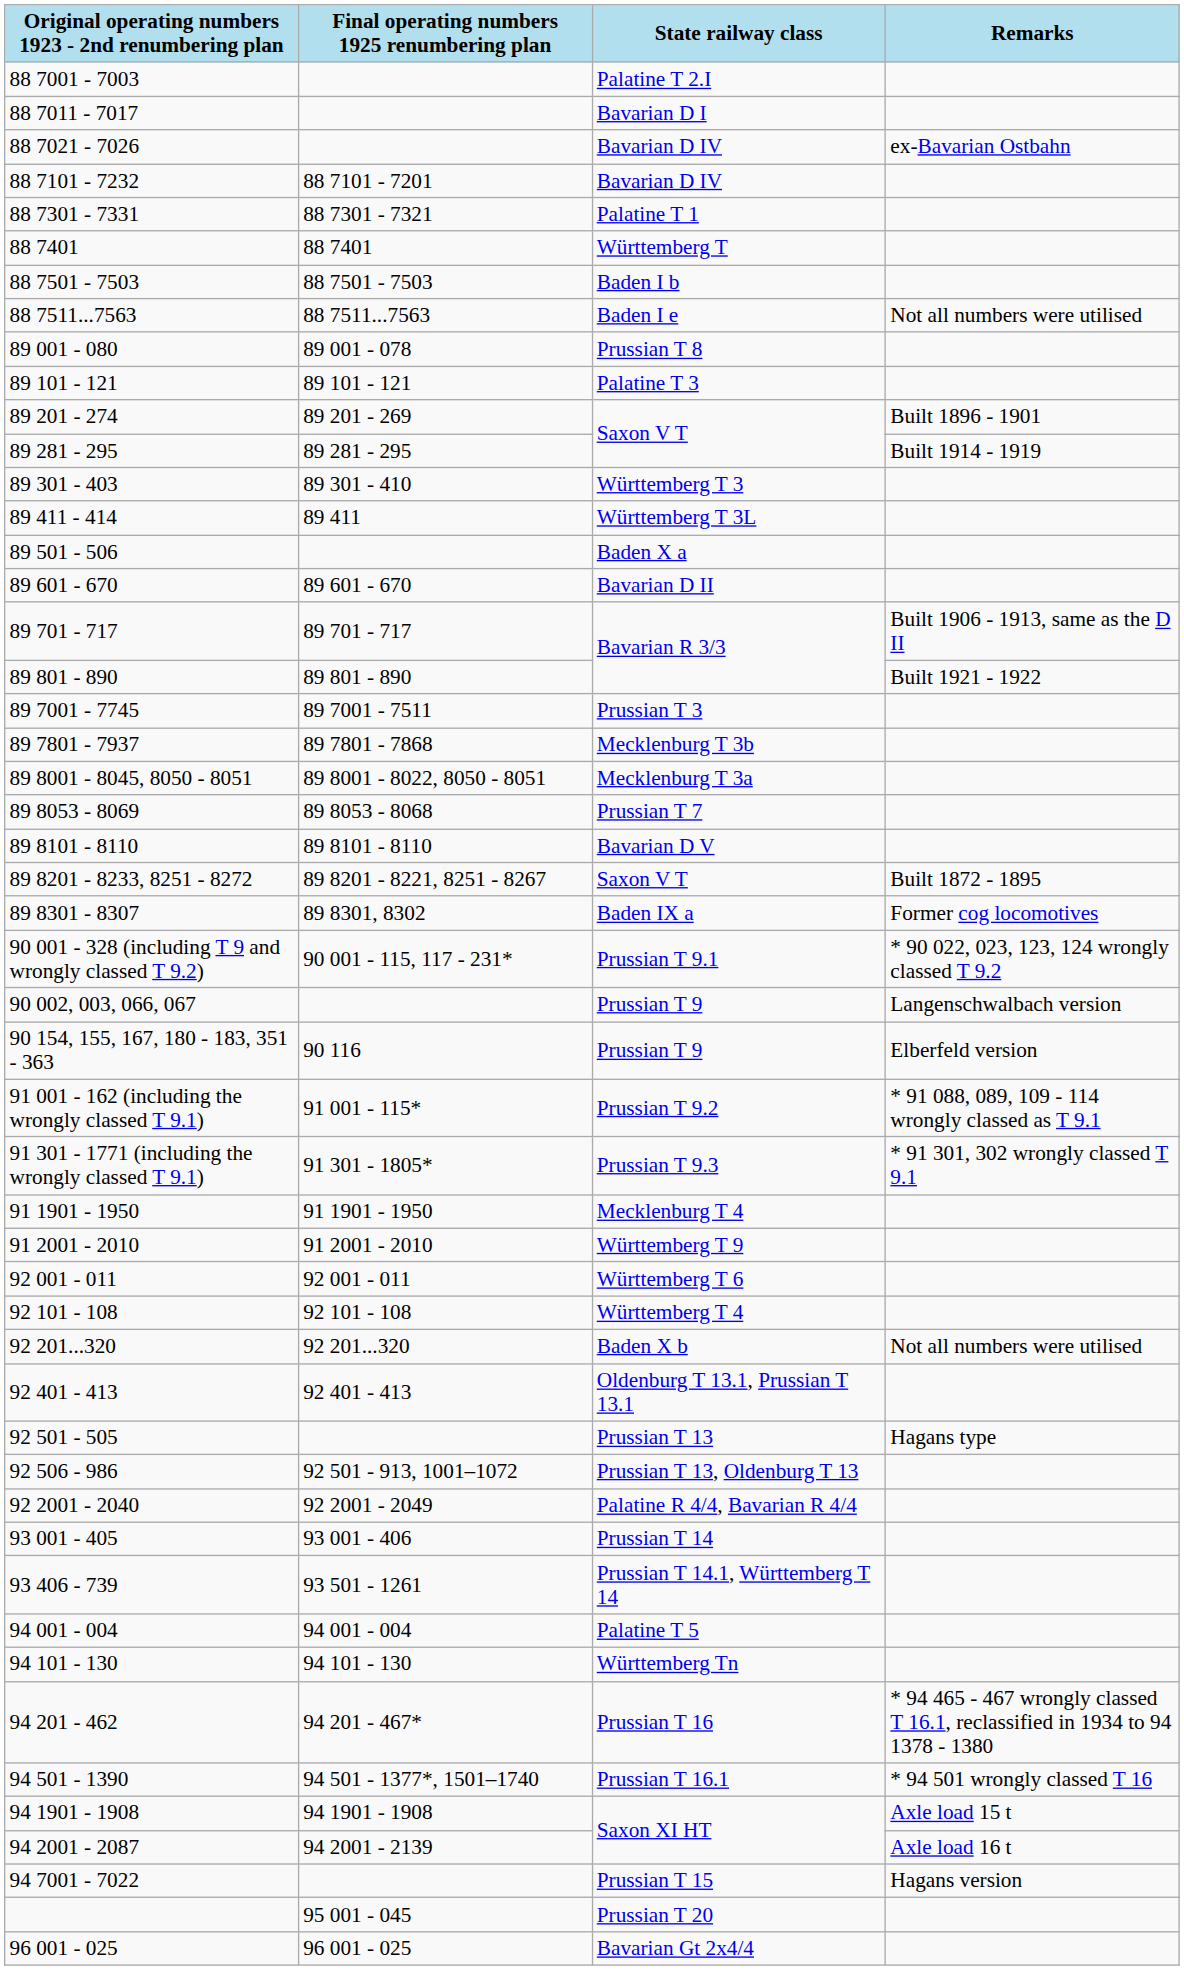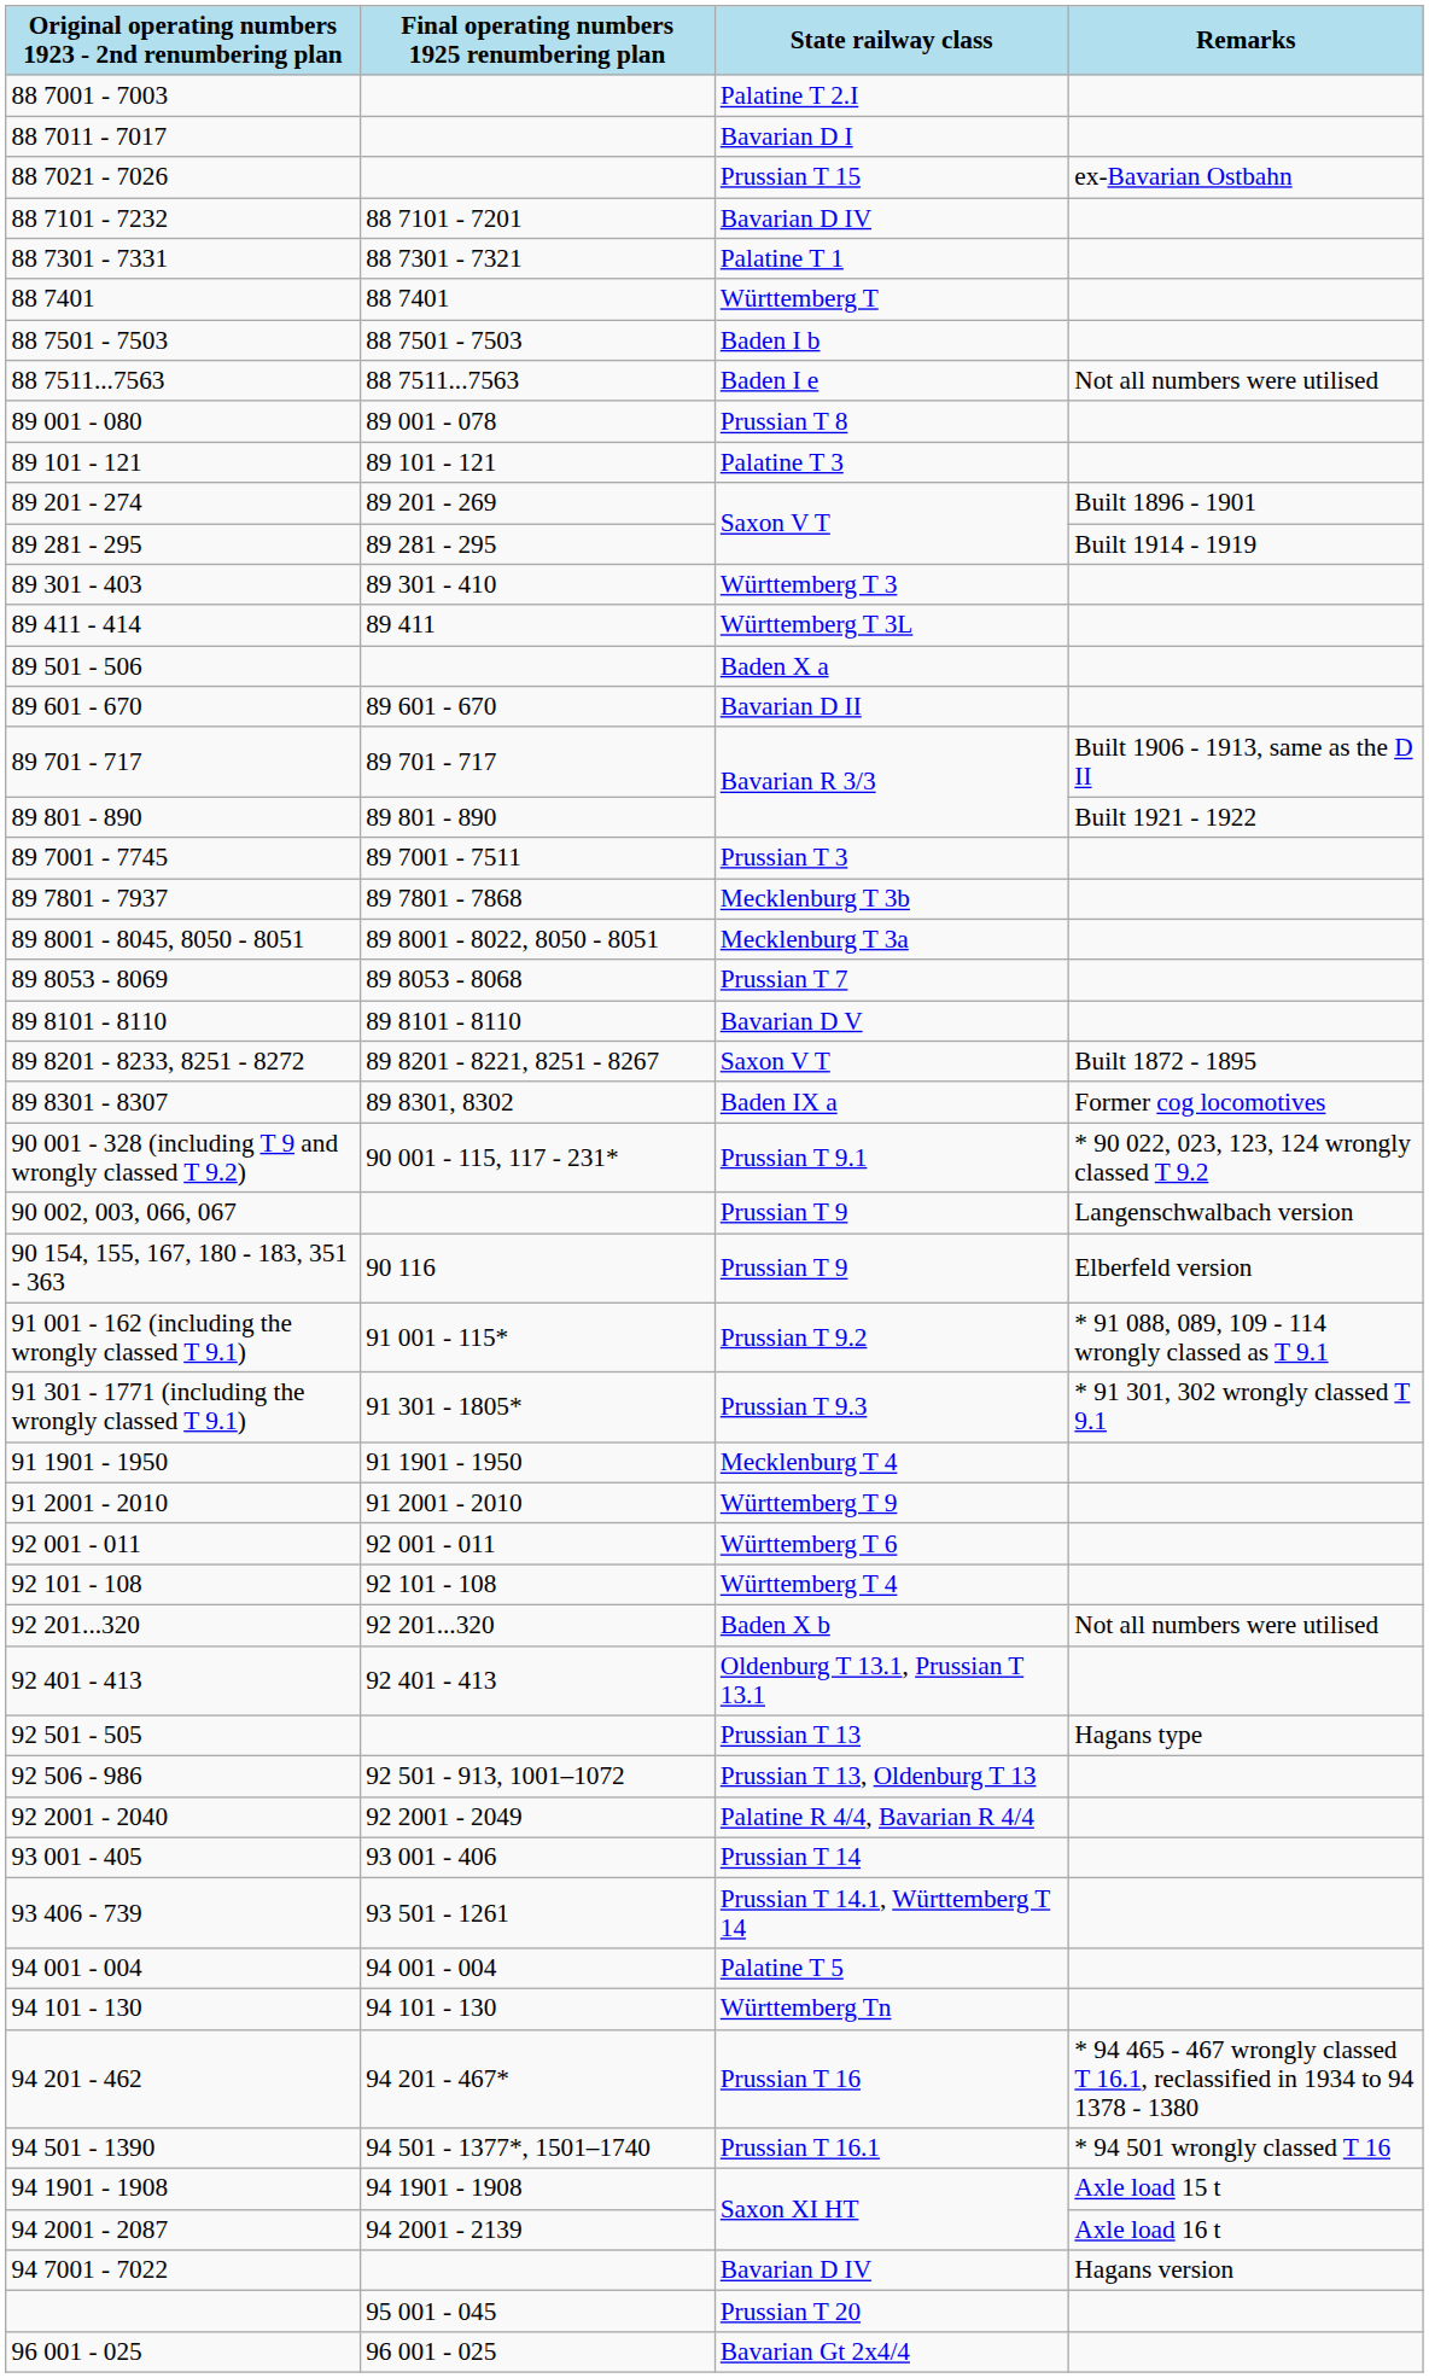 <table class="wikitable" width="100%">
 <tr>
 <th style="background-color:#B2DFEE;" width="25%">Original operating numbers<br>1923 - 2nd renumbering plan</th>
 <th style="background-color:#B2DFEE;" width="25%">Final operating numbers <br>1925 renumbering plan</th>
 <th style="background-color:#B2DFEE;" width="25%">State railway class</th>
 <th style="background-color:#B2DFEE;"  width="25%">Remarks</th>
 </tr>
 <tr>
 <td>88 7001 - 7003</td>
 <td></td>
 <td><a href='#'>Palatine T 2.I</a></td>
 <td></td>
 </tr>
 <tr>
 <td>88 7011 - 7017</td>
 <td></td>
 <td><a href='#'>Bavarian D I</a></td>
 <td></td>
 </tr>
 <tr>
 <td>88 7021 - 7026</td>
 <td></td>
-<td><a href='#'>Bavarian D IV</a></td>
+<td><a href='#'>Prussian T 15</a></td>
 <td>ex-<a href='#'>Bavarian Ostbahn</a></td>
 </tr>
 <tr>
 <td>88 7101 - 7232</td>
 <td>88 7101 - 7201</td>
 <td><a href='#'>Bavarian D IV</a></td>
 <td></td>
 </tr>
 <tr>
 <td>88 7301 - 7331</td>
 <td>88 7301 - 7321</td>
 <td><a href='#'>Palatine T 1</a></td>
 <td></td>
 </tr>
 <tr>
 <td>88 7401</td>
 <td>88 7401</td>
 <td><a href='#'>Württemberg T</a></td>
 <td></td>
 </tr>
 <tr>
 <td>88 7501 - 7503</td>
 <td>88 7501 - 7503</td>
 <td><a href='#'>Baden I b</a></td>
 <td></td>
 </tr>
 <tr>
 <td>88 7511...7563</td>
 <td>88 7511...7563</td>
 <td><a href='#'>Baden I e</a></td>
 <td>Not all numbers were utilised</td>
 </tr>
 <tr>
 <td>89 001 - 080</td>
 <td>89 001 - 078</td>
 <td><a href='#'>Prussian T 8</a></td>
 <td></td>
 </tr>
 <tr>
 <td>89 101 - 121</td>
 <td>89 101 - 121</td>
 <td><a href='#'>Palatine T 3</a></td>
 <td></td>
 </tr>
 <tr>
 <td>89 201 - 274</td>
 <td>89 201 - 269</td>
 <td rowspan="2"><a href='#'>Saxon V T</a></td>
 <td>Built 1896 - 1901</td>
 </tr>
 <tr>
 <td>89 281 - 295</td>
 <td>89 281 - 295</td>
 <td>Built 1914 - 1919</td>
 </tr>
 <tr>
 <td>89 301 - 403</td>
 <td>89 301 - 410</td>
 <td><a href='#'>Württemberg T 3</a></td>
 <td></td>
 </tr>
 <tr>
 <td>89 411 - 414</td>
 <td>89 411</td>
 <td><a href='#'>Württemberg T 3L</a></td>
 <td></td>
 </tr>
 <tr>
 <td>89 501 - 506</td>
 <td></td>
 <td><a href='#'>Baden X a</a></td>
 <td></td>
 </tr>
 <tr>
 <td>89 601 - 670</td>
 <td>89 601 - 670</td>
 <td><a href='#'>Bavarian D II</a></td>
 <td></td>
 </tr>
 <tr>
 <td>89 701 - 717</td>
 <td>89 701 - 717</td>
 <td rowspan="2"><a href='#'>Bavarian R 3/3</a></td>
 <td>Built 1906 - 1913, same as the <a href='#'>D II</a></td>
 </tr>
 <tr>
 <td>89 801 - 890</td>
 <td>89 801 - 890</td>
 <td>Built 1921 - 1922</td>
 </tr>
 <tr>
 <td>89 7001 - 7745</td>
 <td>89 7001 - 7511</td>
 <td><a href='#'>Prussian T 3</a></td>
 <td></td>
 </tr>
 <tr>
 <td>89 7801 - 7937</td>
 <td>89 7801 - 7868</td>
 <td><a href='#'>Mecklenburg T 3b</a></td>
 <td></td>
 </tr>
 <tr>
 <td>89 8001 - 8045, 8050 - 8051</td>
 <td>89 8001 - 8022, 8050 - 8051</td>
 <td><a href='#'>Mecklenburg T 3a</a></td>
 <td></td>
 </tr>
 <tr>
 <td>89 8053 - 8069</td>
 <td>89 8053 - 8068</td>
 <td><a href='#'>Prussian T 7</a></td>
 <td></td>
 </tr>
 <tr>
 <td>89 8101 - 8110</td>
 <td>89 8101 - 8110</td>
 <td><a href='#'>Bavarian D V</a></td>
 <td></td>
 </tr>
 <tr>
 <td>89 8201 - 8233, 8251 - 8272</td>
 <td>89 8201 - 8221, 8251 - 8267</td>
 <td><a href='#'>Saxon V T</a></td>
 <td>Built 1872 - 1895</td>
 </tr>
 <tr>
 <td>89 8301 - 8307</td>
 <td>89 8301, 8302</td>
 <td><a href='#'>Baden IX a</a></td>
 <td>Former <a href='#'>cog locomotives</a></td>
 </tr>
 <tr>
 <td>90 001 - 328 (including <a href='#'>T 9</a> and wrongly classed <a href='#'>T 9.2</a>)</td>
 <td>90 001 - 115, 117 - 231*</td>
 <td><a href='#'>Prussian T 9.1</a></td>
 <td>* 90 022, 023, 123, 124 wrongly classed <a href='#'>T 9.2</a></td>
 </tr>
 <tr>
 <td>90 002, 003, 066, 067</td>
 <td></td>
 <td><a href='#'>Prussian T 9</a></td>
 <td>Langenschwalbach version</td>
 </tr>
 <tr>
 <td>90 154, 155, 167, 180 - 183, 351 - 363</td>
 <td>90 116</td>
 <td><a href='#'>Prussian T 9</a></td>
 <td>Elberfeld version</td>
 </tr>
 <tr>
 <td>91 001 - 162 (including the wrongly classed <a href='#'>T 9.1</a>)</td>
 <td>91 001 - 115*</td>
 <td><a href='#'>Prussian T 9.2</a></td>
 <td>* 91 088, 089, 109 - 114 wrongly classed as <a href='#'>T 9.1</a></td>
 </tr>
 <tr>
 <td>91 301 - 1771 (including the wrongly classed <a href='#'>T 9.1</a>)</td>
 <td>91 301 - 1805*</td>
 <td><a href='#'>Prussian T 9.3</a></td>
 <td>* 91 301, 302 wrongly classed <a href='#'>T 9.1</a></td>
 </tr>
 <tr>
 <td>91 1901 - 1950</td>
 <td>91 1901 - 1950</td>
 <td><a href='#'>Mecklenburg T 4</a></td>
 <td></td>
 </tr>
 <tr>
 <td>91 2001 - 2010</td>
 <td>91 2001 - 2010</td>
 <td><a href='#'>Württemberg T 9</a></td>
 <td></td>
 </tr>
 <tr>
 <td>92 001 - 011</td>
 <td>92 001 - 011</td>
 <td><a href='#'>Württemberg T 6</a></td>
 <td></td>
 </tr>
 <tr>
 <td>92 101 - 108</td>
 <td>92 101 - 108</td>
 <td><a href='#'>Württemberg T 4</a></td>
 <td></td>
 </tr>
 <tr>
 <td>92 201...320</td>
 <td>92 201...320</td>
 <td><a href='#'>Baden X b</a></td>
 <td>Not all numbers were utilised</td>
 </tr>
 <tr>
 <td>92 401 - 413</td>
 <td>92 401 - 413</td>
 <td><a href='#'>Oldenburg T 13.1</a>, <a href='#'>Prussian T 13.1</a></td>
 <td></td>
 </tr>
 <tr>
 <td>92 501 - 505</td>
 <td></td>
 <td><a href='#'>Prussian T 13</a></td>
 <td>Hagans type</td>
 </tr>
 <tr>
 <td>92 506 - 986</td>
 <td>92 501 - 913, 1001–1072</td>
 <td><a href='#'>Prussian T 13</a>, <a href='#'>Oldenburg T 13</a></td>
 <td></td>
 </tr>
 <tr>
 <td>92 2001 - 2040</td>
 <td>92 2001 - 2049</td>
 <td><a href='#'>Palatine R 4/4</a>, <a href='#'>Bavarian R 4/4</a></td>
 <td></td>
 </tr>
 <tr>
 <td>93 001 - 405</td>
 <td>93 001 - 406</td>
 <td><a href='#'>Prussian T 14</a></td>
 <td></td>
 </tr>
 <tr>
 <td>93 406 - 739</td>
 <td>93 501 - 1261</td>
 <td><a href='#'>Prussian T 14.1</a>, <a href='#'>Württemberg T 14</a></td>
 <td></td>
 </tr>
 <tr>
 <td>94 001 - 004</td>
 <td>94 001 - 004</td>
 <td><a href='#'>Palatine T 5</a></td>
 <td></td>
 </tr>
 <tr>
 <td>94 101 - 130</td>
 <td>94 101 - 130</td>
 <td><a href='#'>Württemberg Tn</a></td>
 <td></td>
 </tr>
 <tr>
 <td>94 201 - 462</td>
 <td>94 201 - 467*</td>
 <td><a href='#'>Prussian T 16</a></td>
 <td>* 94 465 - 467 wrongly classed <a href='#'>T 16.1</a>, reclassified in 1934 to 94 1378 - 1380</td>
 </tr>
 <tr>
 <td>94 501 - 1390</td>
 <td>94 501 - 1377*, 1501–1740</td>
 <td><a href='#'>Prussian T 16.1</a></td>
 <td>* 94 501 wrongly classed <a href='#'>T 16</a></td>
 </tr>
 <tr>
 <td>94 1901 - 1908</td>
 <td>94 1901 - 1908</td>
 <td rowspan="2"><a href='#'>Saxon XI HT</a></td>
 <td><a href='#'>Axle load</a> 15 t</td>
 </tr>
 <tr>
 <td>94 2001 - 2087</td>
 <td>94 2001 - 2139</td>
 <td><a href='#'>Axle load</a> 16 t</td>
 </tr>
 <tr>
 <td>94 7001 - 7022</td>
 <td></td>
-<td><a href='#'>Prussian T 15</a></td>
+<td><a href='#'>Bavarian D IV</a></td>
 <td>Hagans version</td>
 </tr>
 <tr>
 <td></td>
 <td>95 001 - 045</td>
 <td><a href='#'>Prussian T 20</a></td>
 <td></td>
 </tr>
 <tr>
 <td>96 001 - 025</td>
 <td>96 001 - 025</td>
 <td><a href='#'>Bavarian Gt 2x4/4</a></td>
 <td></td>
 </tr>
 </table>
